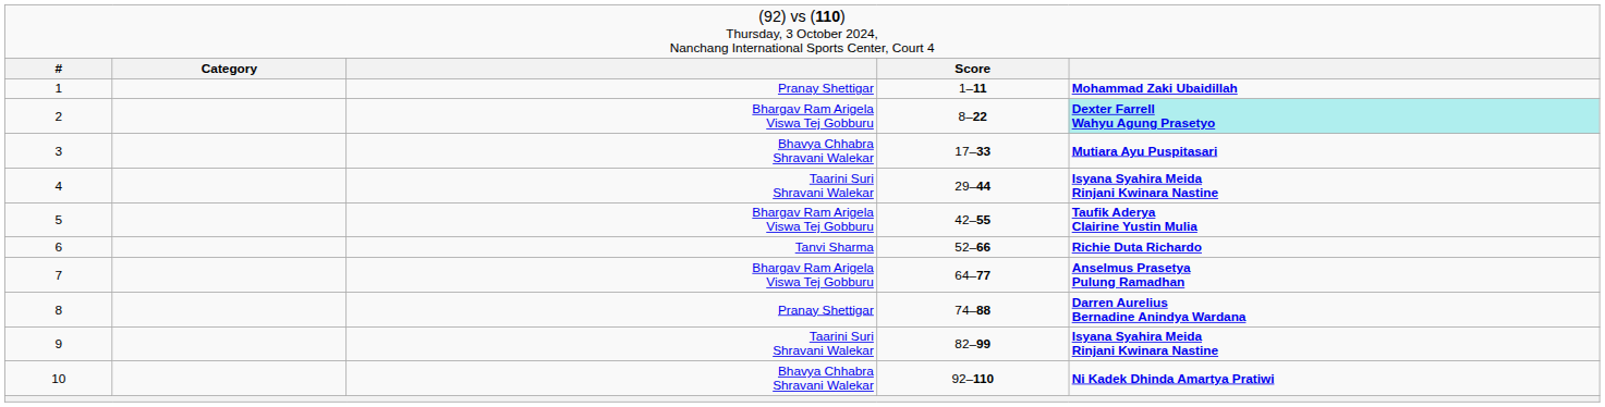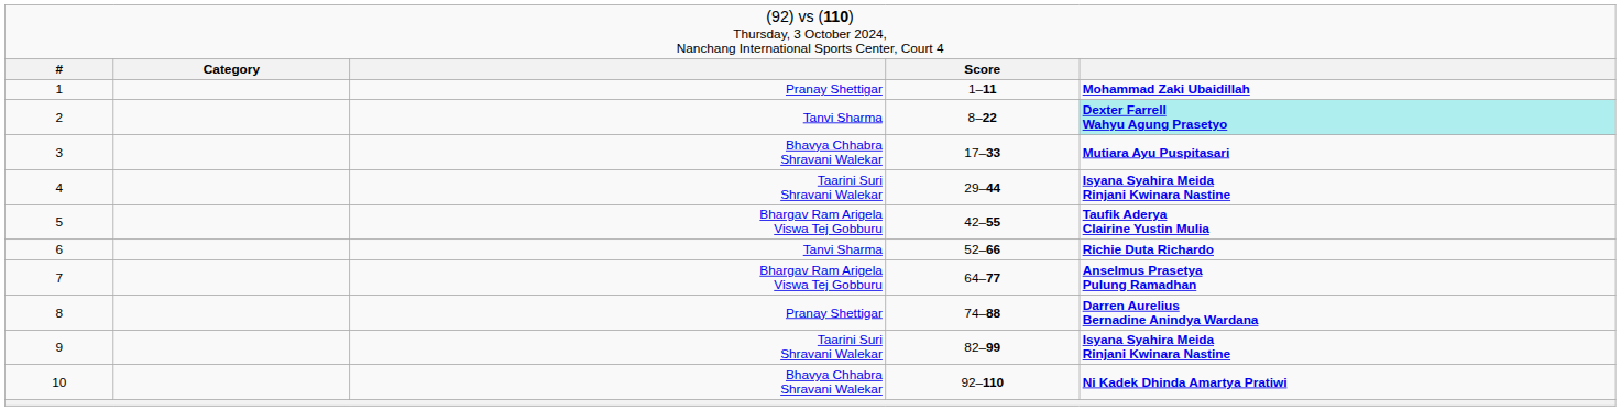 <table class="wikitable mw-collapsible mw-collapsed" style="font-size:90%; text-align:center" width="90%">
 <tr>
 <td colspan="5"><big>(92)  vs <strong></strong> (<strong>110</strong>)</big> <br>Thursday, 3 October 2024, <br>Nanchang International Sports Center, Court 4</td>
 </tr>
 <tr>
 <th width="25">#</th>
 <th width="50">Category</th>
 <th width="150"></th>
 <th width="50">Score<br></th>
 <th width="150"></th>
 </tr>
 <tr>
 <td>1</td>
 <td></td>
 <td align="right"><a href='#'>Pranay Shettigar</a> </td>
 <td>1–<strong>11</strong><br></td>
 <td align="left"><strong> <a href='#'>Mohammad Zaki Ubaidillah</a></strong></td>
 </tr>
 <tr>
 <td>2</td>
 <td></td>
-<td align="right"><a href='#'>Bhargav Ram Arigela</a> <br><a href='#'>Viswa Tej Gobburu</a> </td>
+<td align="right"><a href='#'>Tanvi Sharma</a> </td>
 <td>8–<strong>22</strong><br></td>
 <td align="left" style="background: paleturquoise;"><strong> <a href='#'>Dexter Farrell</a><br> <a href='#'>Wahyu Agung Prasetyo</a></strong></td>
 </tr>
 <tr>
 <td>3</td>
 <td></td>
 <td align="right"><a href='#'>Bhavya Chhabra</a> <br><a href='#'>Shravani Walekar</a> </td>
 <td>17–<strong>33</strong><br></td>
 <td align="left"><strong> <a href='#'>Mutiara Ayu Puspitasari</a></strong></td>
 </tr>
 <tr>
 <td>4</td>
 <td></td>
 <td align="right"><a href='#'>Taarini Suri</a> <br><a href='#'>Shravani Walekar</a> </td>
 <td>29–<strong>44</strong><br></td>
 <td align="left"><strong> <a href='#'>Isyana Syahira Meida</a> <br> <a href='#'>Rinjani Kwinara Nastine</a></strong></td>
 </tr>
 <tr>
 <td>5</td>
 <td></td>
 <td align="right"><a href='#'>Bhargav Ram Arigela</a> <br><a href='#'>Viswa Tej Gobburu</a> </td>
 <td>42–<strong>55</strong><br></td>
 <td align="left"><strong> <a href='#'>Taufik Aderya</a><br> <a href='#'>Clairine Yustin Mulia</a></strong></td>
 </tr>
 <tr>
 <td>6</td>
 <td></td>
 <td align="right"><a href='#'>Tanvi Sharma</a> </td>
 <td>52–<strong>66</strong><br></td>
 <td align="left"><strong> <a href='#'>Richie Duta Richardo</a></strong></td>
 </tr>
 <tr>
 <td>7</td>
 <td></td>
 <td align="right"><a href='#'>Bhargav Ram Arigela</a> <br><a href='#'>Viswa Tej Gobburu</a> </td>
 <td>64–<strong>77</strong><br></td>
 <td align="left"><strong> <a href='#'>Anselmus Prasetya</a><br> <a href='#'>Pulung Ramadhan</a></strong></td>
 </tr>
 <tr>
 <td>8</td>
 <td></td>
 <td align="right"><a href='#'>Pranay Shettigar</a> </td>
 <td>74–<strong>88</strong><br></td>
 <td align="left"><strong> <a href='#'>Darren Aurelius</a> <br> <a href='#'>Bernadine Anindya Wardana</a></strong></td>
 </tr>
 <tr>
 <td>9</td>
 <td></td>
 <td align="right"><a href='#'>Taarini Suri</a> <br><a href='#'>Shravani Walekar</a> </td>
 <td>82–<strong>99</strong><br></td>
 <td align="left"><strong> <a href='#'>Isyana Syahira Meida</a> <br> <a href='#'>Rinjani Kwinara Nastine</a> </strong></td>
 </tr>
 <tr>
 <td>10</td>
 <td></td>
 <td align="right"><a href='#'>Bhavya Chhabra</a> <br><a href='#'>Shravani Walekar</a> </td>
 <td>92–<strong>110</strong><br></td>
 <td align="left"><strong> <a href='#'>Ni Kadek Dhinda Amartya Pratiwi</a> </strong></td>
 </tr>
 <tr>
 <th colspan="5"></th>
 </tr>
 </table>
